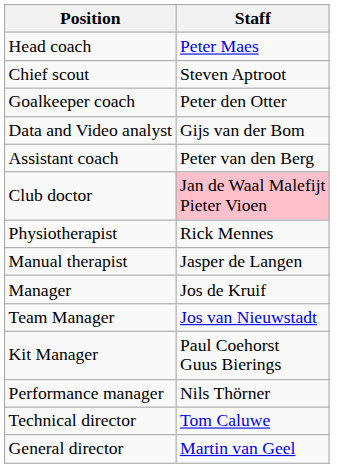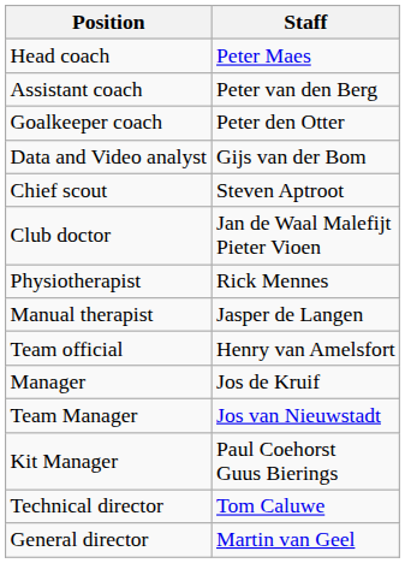 <table class="wikitable">
 <tr>
 <th>Position</th>
 <th>Staff</th>
 </tr>
 <tr>
 <td>Head coach</td>
 <td> <a href='#'>Peter Maes</a></td>
 </tr>
 <tr>
-<td>Chief scout</td>
-<td> Steven Aptroot</td>
+<td>Assistant coach</td>
+<td> Peter van den Berg</td>
 </tr>
 <tr>
 <td>Goalkeeper coach</td>
 <td> Peter den Otter</td>
 </tr>
 <tr>
 <td>Data and Video analyst</td>
 <td> Gijs van der Bom</td>
 </tr>
 <tr>
-<td>Assistant coach</td>
-<td> Peter van den Berg</td>
+<td>Chief scout</td>
+<td> Steven Aptroot</td>
 </tr>
 <tr>
 <td>Club doctor</td>
-<td style="background: pink;"> Jan de Waal Malefijt <br>  Pieter Vioen</td>
+<td> Jan de Waal Malefijt <br>  Pieter Vioen</td>
 </tr>
 <tr>
 <td>Physiotherapist</td>
 <td> Rick Mennes</td>
 </tr>
 <tr>
 <td>Manual therapist</td>
 <td> Jasper de Langen</td>
+</tr>
+<tr>
+<td>Team official</td>
+<td> Henry van Amelsfort</td>
 </tr>
 <tr>
 <td>Manager</td>
 <td> Jos de Kruif</td>
 </tr>
 <tr>
 <td>Team Manager</td>
 <td> <a href='#'>Jos van Nieuwstadt</a></td>
 </tr>
 <tr>
 <td>Kit Manager</td>
 <td> Paul Coehorst  <br>  Guus Bierings</td>
 </tr>
 <tr>
-<td>Performance manager</td>
-<td> Nils Thörner</td>
-</tr>
-<tr>
 <td>Technical director</td>
 <td> <a href='#'>Tom Caluwe</a></td>
 </tr>
 <tr>
 <td>General director</td>
 <td> <a href='#'>Martin van Geel</a></td>
 </tr>
 </table>
